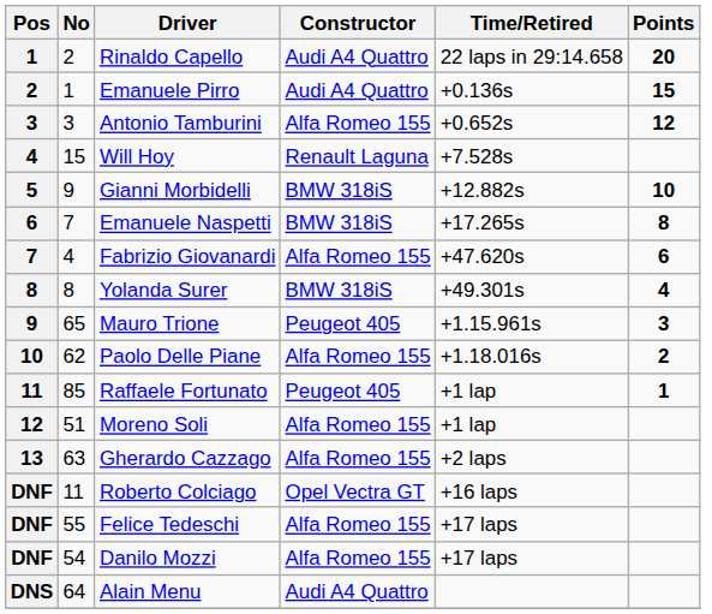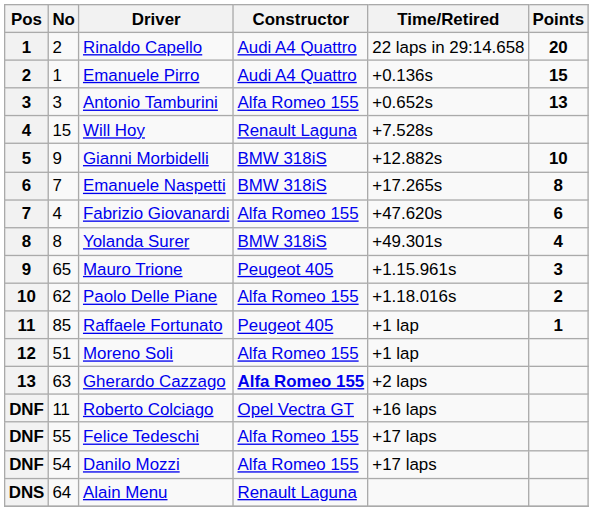 <table class="wikitable" style="font-size: 80%;">
 <tr>
 <th>Pos</th>
 <th>No</th>
 <th>Driver</th>
 <th>Constructor</th>
 <th>Time/Retired</th>
 <th>Points</th>
 </tr>
 <tr>
 <th>1</th>
 <td>2</td>
 <td> <a href='#'>Rinaldo Capello</a></td>
 <td><a href='#'>Audi A4 Quattro</a></td>
 <td>22 laps in 29:14.658</td>
 <td align=center><strong>20</strong></td>
 </tr>
 <tr>
 <th>2</th>
 <td>1</td>
 <td> <a href='#'>Emanuele Pirro</a></td>
 <td><a href='#'>Audi A4 Quattro</a></td>
 <td>+0.136s</td>
 <td align=center><strong>15</strong></td>
 </tr>
 <tr>
 <th>3</th>
 <td>3</td>
 <td> <a href='#'>Antonio Tamburini</a></td>
 <td><a href='#'>Alfa Romeo 155</a></td>
 <td>+0.652s</td>
-<td align=center><strong>12</strong></td>
+<td align=center><strong>13</strong></td>
 </tr>
 <tr>
 <th>4</th>
 <td>15</td>
 <td> <a href='#'>Will Hoy</a></td>
 <td><a href='#'>Renault Laguna</a></td>
 <td>+7.528s</td>
 <td></td>
 </tr>
 <tr>
 <th>5</th>
 <td>9</td>
 <td> <a href='#'>Gianni Morbidelli</a></td>
 <td><a href='#'>BMW 318iS</a></td>
 <td>+12.882s</td>
 <td align=center><strong>10</strong></td>
 </tr>
 <tr>
 <th>6</th>
 <td>7</td>
 <td> <a href='#'>Emanuele Naspetti</a></td>
 <td><a href='#'>BMW 318iS</a></td>
 <td>+17.265s</td>
 <td align=center><strong>8</strong></td>
 </tr>
 <tr>
 <th>7</th>
 <td>4</td>
 <td> <a href='#'>Fabrizio Giovanardi</a></td>
 <td><a href='#'>Alfa Romeo 155</a></td>
 <td>+47.620s</td>
 <td align=center><strong>6</strong></td>
 </tr>
 <tr>
 <th>8</th>
 <td>8</td>
 <td> <a href='#'>Yolanda Surer</a></td>
 <td><a href='#'>BMW 318iS</a></td>
 <td>+49.301s</td>
 <td align=center><strong>4</strong></td>
 </tr>
 <tr>
 <th>9</th>
 <td>65</td>
 <td> <a href='#'>Mauro Trione</a></td>
 <td><a href='#'>Peugeot 405</a></td>
 <td>+1.15.961s</td>
 <td align=center><strong>3</strong></td>
 </tr>
 <tr>
 <th>10</th>
 <td>62</td>
 <td> <a href='#'>Paolo Delle Piane</a></td>
 <td><a href='#'>Alfa Romeo 155</a></td>
 <td>+1.18.016s</td>
 <td align=center><strong>2</strong></td>
 </tr>
 <tr>
 <th>11</th>
 <td>85</td>
 <td> <a href='#'>Raffaele Fortunato</a></td>
 <td><a href='#'>Peugeot 405</a></td>
 <td>+1 lap</td>
 <td align=center><strong>1</strong></td>
 </tr>
 <tr>
 <th>12</th>
 <td>51</td>
 <td> <a href='#'>Moreno Soli</a></td>
 <td><a href='#'>Alfa Romeo 155</a></td>
 <td>+1 lap</td>
 <td></td>
 </tr>
 <tr>
 <th>13</th>
 <td>63</td>
 <td> <a href='#'>Gherardo Cazzago</a></td>
-<td><a href='#'>Alfa Romeo 155</a></td>
+<td><strong><a href='#'>Alfa Romeo 155</a></strong></td>
 <td>+2 laps</td>
 <td></td>
 </tr>
 <tr>
 <th>DNF</th>
 <td>11</td>
 <td> <a href='#'>Roberto Colciago</a></td>
 <td><a href='#'> Opel Vectra GT</a></td>
 <td>+16 laps</td>
 <td></td>
 </tr>
 <tr>
 <th>DNF</th>
 <td>55</td>
 <td> <a href='#'>Felice Tedeschi</a></td>
 <td><a href='#'>Alfa Romeo 155</a></td>
 <td>+17 laps</td>
 <td></td>
 </tr>
 <tr>
 <th>DNF</th>
 <td>54</td>
 <td> <a href='#'>Danilo Mozzi</a></td>
 <td><a href='#'>Alfa Romeo 155</a></td>
 <td>+17 laps</td>
 <td></td>
 </tr>
 <tr>
 <th>DNS</th>
 <td>64</td>
 <td> <a href='#'>Alain Menu</a></td>
-<td><a href='#'>Audi A4 Quattro</a></td>
+<td><a href='#'>Renault Laguna</a></td>
 <td></td>
 <td></td>
 </tr>
 <tr>
 </tr>
 </table>
